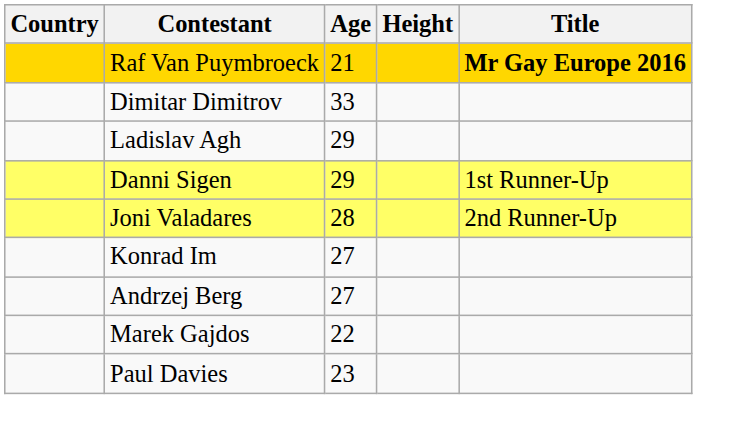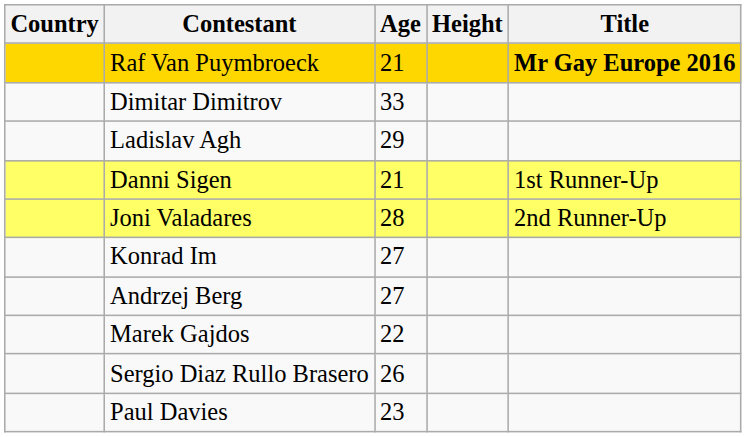 <table class="sortable wikitable">
 <tr>
 <th>Country</th>
 <th>Contestant</th>
 <th>Age</th>
 <th>Height</th>
 <th>Title</th>
 </tr>
 <tr style="background:gold">
 <td><strong></strong></td>
 <td>Raf Van Puymbroeck</td>
 <td>21</td>
 <td></td>
 <td><strong>Mr Gay Europe 2016</strong></td>
 </tr>
 <tr>
 <td><strong></strong></td>
 <td>Dimitar Dimitrov</td>
 <td>33</td>
 <td></td>
 <td></td>
 </tr>
 <tr>
 <td><strong></strong></td>
 <td>Ladislav Agh</td>
 <td>29</td>
 <td></td>
 <td></td>
 </tr>
 <tr style="background:#FFFF66">
 <td><strong></strong></td>
 <td>Danni Sigen</td>
-<td>29</td>
+<td>21</td>
 <td></td>
 <td>1st Runner-Up</td>
 </tr>
 <tr style="background:#FFFF66">
 <td><strong></strong></td>
 <td>Joni Valadares</td>
 <td>28</td>
 <td></td>
 <td>2nd Runner-Up</td>
 </tr>
 <tr>
 <td><strong></strong></td>
 <td>Konrad Im</td>
 <td>27</td>
 <td></td>
 <td></td>
 </tr>
 <tr>
 <td><strong></strong></td>
 <td>Andrzej Berg</td>
 <td>27</td>
 <td></td>
 <td></td>
 </tr>
 <tr>
 <td><strong></strong></td>
 <td>Marek Gajdos</td>
 <td>22</td>
 <td></td>
 <td></td>
 </tr>
 <tr>
 <td><strong></strong></td>
+<td>Sergio Diaz Rullo Brasero</td>
+<td>26</td>
+<td></td>
+<td></td>
+</tr>
+<tr>
+<td><strong></strong></td>
 <td>Paul Davies</td>
 <td>23</td>
 <td></td>
 <td></td>
 </tr>
 </table>
